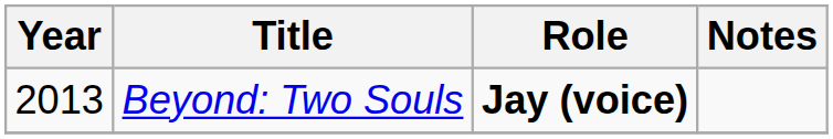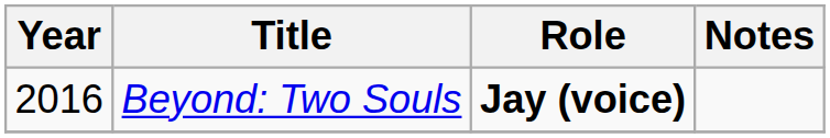 <table class="wikitable sortable">
 <tr>
 <th>Year</th>
 <th>Title</th>
 <th>Role</th>
 <th class="unsortable">Notes</th>
 </tr>
 <tr>
-<td>2013</td>
+<td>2016</td>
 <td><em><a href='#'>Beyond: Two Souls</a></em></td>
 <td><strong>Jay (voice)</strong></td>
 <td></td>
 </tr>
 <tr>
 </tr>
 </table>
